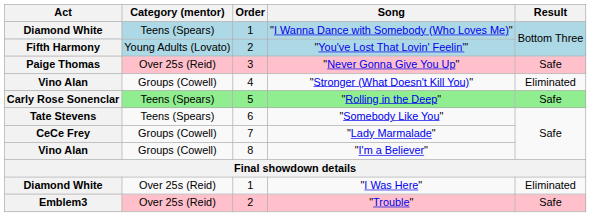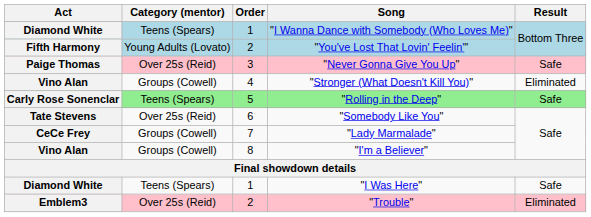 <table class="wikitable plainrowheaders" style="text-align:center;">
 <tr>
 <th scope="col">Act</th>
 <th scope="col">Category (mentor)</th>
 <th scope="col">Order</th>
 <th scope="col">Song</th>
 <th scope="col">Result</th>
 </tr>
 <tr style="background:lightblue;">
 <th scope="row">Diamond White</th>
 <td>Teens (Spears)</td>
 <td>1</td>
 <td>"<a href='#'>I Wanna Dance with Somebody (Who Loves Me)</a>"</td>
 <td rowspan=2>Bottom Three</td>
 </tr>
 <tr style="background:lightblue;">
 <th scope="row">Fifth Harmony</th>
 <td>Young Adults (Lovato)</td>
 <td>2</td>
 <td>"<a href='#'>You've Lost That Lovin' Feelin'</a>"</td>
 </tr>
 <tr style="background:pink;">
 <th scope="row">Paige Thomas</th>
 <td>Over 25s (Reid)</td>
 <td>3</td>
 <td>"<a href='#'>Never Gonna Give You Up</a>"</td>
 <td>Safe</td>
 </tr>
 <tr>
 <th scope="row">Vino Alan</th>
 <td>Groups (Cowell)</td>
 <td>4</td>
 <td>"<a href='#'>Stronger (What Doesn't Kill You)</a>"</td>
 <td>Eliminated</td>
 </tr>
 <tr style="background:lightgreen;">
 <th scope="row">Carly Rose Sonenclar</th>
 <td>Teens (Spears)</td>
 <td>5</td>
 <td>"<a href='#'>Rolling in the Deep</a>"</td>
 <td>Safe</td>
 </tr>
 <tr>
 <th scope="row">Tate Stevens</th>
-<td>Teens (Spears)</td>
+<td>Over 25s (Reid)</td>
 <td>6</td>
 <td>"<a href='#'>Somebody Like You</a>"</td>
 <td rowspan=3>Safe</td>
 </tr>
 <tr>
 <th scope="row">CeCe Frey</th>
 <td>Groups (Cowell)</td>
 <td>7</td>
 <td>"<a href='#'>Lady Marmalade</a>"</td>
 </tr>
 <tr>
 <th scope=row>Vino Alan</th>
 <td>Groups (Cowell)</td>
 <td>8</td>
 <td>"<a href='#'>I'm a Believer</a>"</td>
 </tr>
 <tr>
 <th colspan=6>Final showdown details</th>
 </tr>
 <tr>
 <th scope=row>Diamond White</th>
-<td>Over 25s (Reid)</td>
+<td>Teens (Spears)</td>
 <td>1</td>
 <td>"<a href='#'>I Was Here</a>"</td>
-<td>Eliminated</td>
+<td>Safe</td>
 </tr>
 <tr style="background:pink;">
 <th scope="row">Emblem3</th>
 <td>Over 25s (Reid)</td>
 <td>2</td>
 <td>"<a href='#'>Trouble</a>"</td>
-<td>Safe</td>
+<td>Eliminated</td>
 </tr>
 </table>
